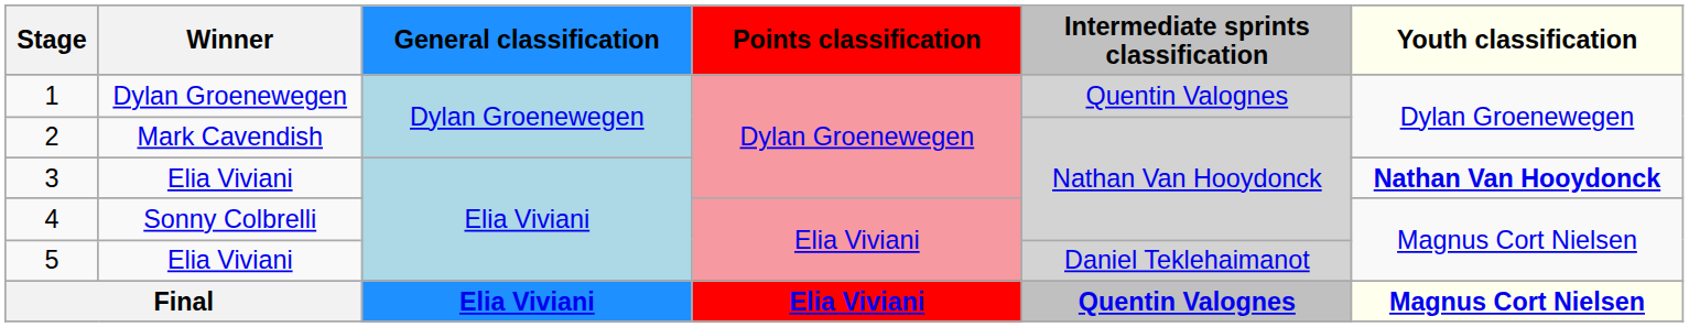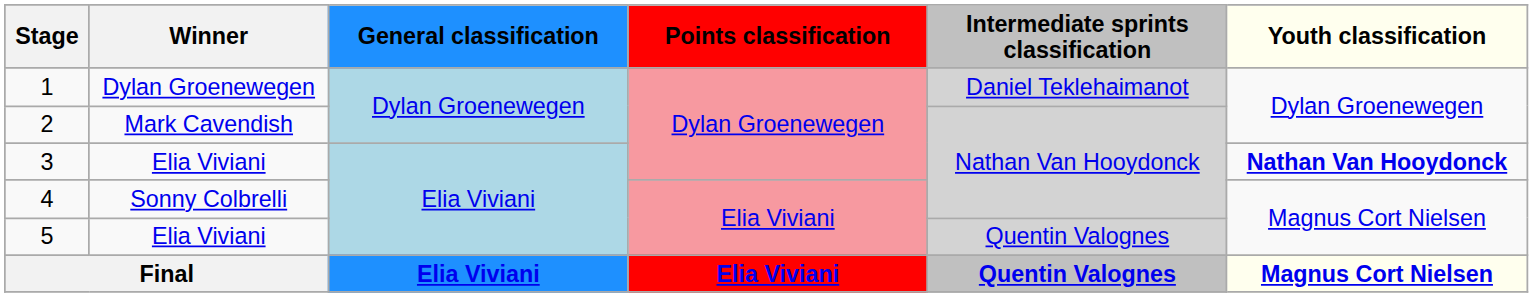 <table class="wikitable" style="text-align: center; font-size:smaller;">
 <tr style="background-color: #efefef;">
 <th width="2%">Stage</th>
 <th width="12%">Winner</th>
 <th style="background:dodgerblue;" width="15%">General classification<br></th>
 <th style="background:red;" width="15%">Points classification<br></th>
 <th style="background:silver;" width="15%">Intermediate sprints classification<br></th>
 <th style="background:#FFFFEE;" width="15%">Youth classification<br></th>
 </tr>
 <tr>
 <td>1</td>
 <td><a href='#'>Dylan Groenewegen</a></td>
 <td style="background:#ADD8E6;" rowspan="2"><a href='#'>Dylan Groenewegen</a></td>
 <td style="background:#F799A0;" rowspan="3"><a href='#'>Dylan Groenewegen</a></td>
-<td style="background:#D3D3D3;"><a href='#'>Quentin Valognes</a></td>
+<td style="background:#D3D3D3;"><a href='#'>Daniel Teklehaimanot</a></td>
 <td style="background:offwhite" rowspan="2"><a href='#'>Dylan Groenewegen</a></td>
 </tr>
 <tr>
 <td>2</td>
 <td><a href='#'>Mark Cavendish</a></td>
 <td style="background:#D3D3D3;" rowspan="3"><a href='#'>Nathan Van Hooydonck</a></td>
 </tr>
 <tr>
 <td>3</td>
 <td><a href='#'>Elia Viviani</a></td>
 <td style="background:#ADD8E6;" rowspan="3"><a href='#'>Elia Viviani</a></td>
 <td style="background:offwhite"><strong><a href='#'>Nathan Van Hooydonck</a></strong></td>
 </tr>
 <tr>
 <td>4</td>
 <td><a href='#'>Sonny Colbrelli</a></td>
 <td style="background:#F799A0;" rowspan="2"><a href='#'>Elia Viviani</a></td>
 <td style="background:offwhite" rowspan="2"><a href='#'>Magnus Cort Nielsen</a></td>
 </tr>
 <tr>
 <td>5</td>
 <td><a href='#'>Elia Viviani</a></td>
-<td style="background:#D3D3D3;"><a href='#'>Daniel Teklehaimanot</a></td>
+<td style="background:#D3D3D3;"><a href='#'>Quentin Valognes</a></td>
 </tr>
 <tr>
 <th colspan="2">Final</th>
 <th style="background:dodgerblue;"  rowspan="1"><a href='#'>Elia Viviani</a></th>
 <th style="background:red;"  rowspan="1"><a href='#'>Elia Viviani</a></th>
 <th style="background:silver;"  rowspan="1"><a href='#'>Quentin Valognes</a></th>
 <th style="background:#FFFFEE;" width="15%"><a href='#'>Magnus Cort Nielsen</a></th>
 </tr>
 </table>
